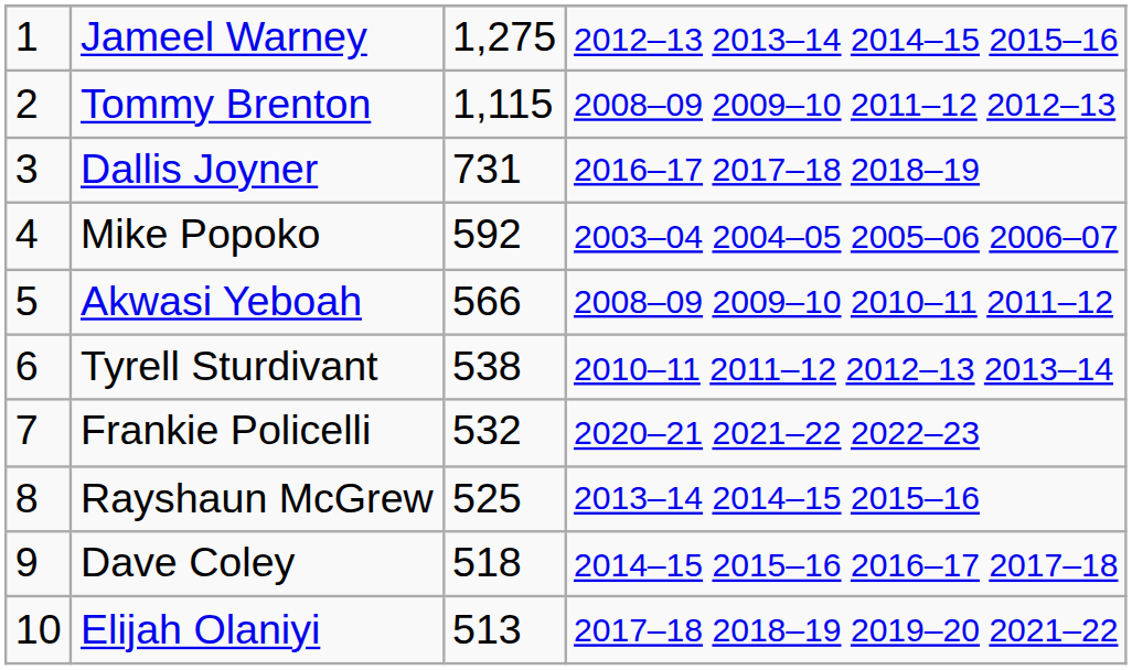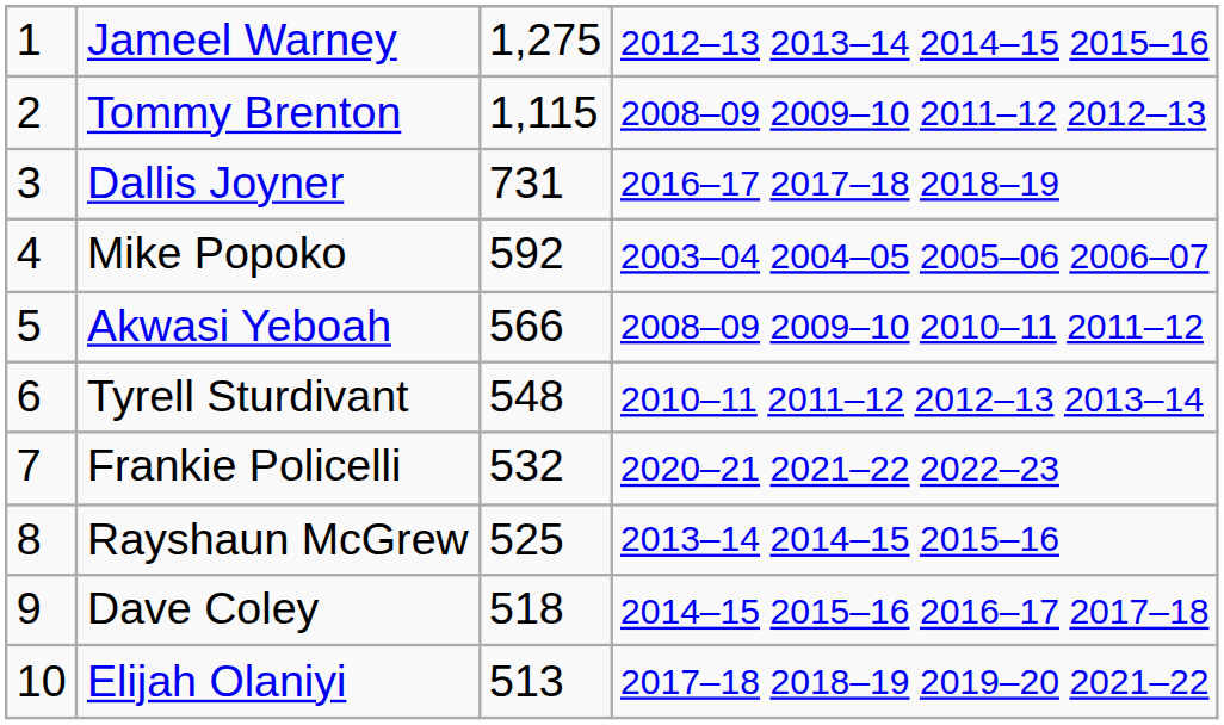 <table class="wikitable">
 <tr>
 </tr>
 <tr>
 <td>1</td>
 <td><a href='#'>Jameel Warney</a></td>
 <td>1,275</td>
 <td style="font-size:80%;"><a href='#'>2012–13</a> <a href='#'>2013–14</a> <a href='#'>2014–15</a> <a href='#'>2015–16</a></td>
 </tr>
 <tr>
 <td>2</td>
 <td><a href='#'>Tommy Brenton</a></td>
 <td>1,115</td>
 <td style="font-size:80%;"><a href='#'>2008–09</a> <a href='#'>2009–10</a> <a href='#'>2011–12</a> <a href='#'>2012–13</a></td>
 </tr>
 <tr>
 <td>3</td>
 <td><a href='#'>Dallis Joyner</a></td>
 <td>731</td>
 <td style="font-size:80%;"><a href='#'>2016–17</a> <a href='#'>2017–18</a> <a href='#'>2018–19</a></td>
 </tr>
 <tr>
 <td>4</td>
 <td>Mike Popoko</td>
 <td>592</td>
 <td style="font-size:80%;"><a href='#'>2003–04</a> <a href='#'>2004–05</a> <a href='#'>2005–06</a> <a href='#'>2006–07</a></td>
 </tr>
 <tr>
 <td>5</td>
 <td><a href='#'>Akwasi Yeboah</a></td>
 <td>566</td>
 <td style="font-size:80%;"><a href='#'>2008–09</a> <a href='#'>2009–10</a> <a href='#'>2010–11</a> <a href='#'>2011–12</a></td>
 </tr>
 <tr>
 <td>6</td>
 <td>Tyrell Sturdivant</td>
-<td>538</td>
+<td>548</td>
 <td style="font-size:80%;"><a href='#'>2010–11</a> <a href='#'>2011–12</a> <a href='#'>2012–13</a> <a href='#'>2013–14</a></td>
 </tr>
 <tr>
 <td>7</td>
 <td>Frankie Policelli</td>
 <td>532</td>
 <td style="font-size:80%;"><a href='#'>2020–21</a> <a href='#'>2021–22</a> <a href='#'>2022–23</a></td>
 </tr>
 <tr>
 <td>8</td>
 <td>Rayshaun McGrew</td>
 <td>525</td>
 <td style="font-size:80%;"><a href='#'>2013–14</a> <a href='#'>2014–15</a> <a href='#'>2015–16</a></td>
 </tr>
 <tr>
 <td>9</td>
 <td>Dave Coley</td>
 <td>518</td>
 <td style="font-size:80%;"><a href='#'>2014–15</a> <a href='#'>2015–16</a> <a href='#'>2016–17</a> <a href='#'>2017–18</a></td>
 </tr>
 <tr>
 <td>10</td>
 <td><a href='#'>Elijah Olaniyi</a></td>
 <td>513</td>
 <td style="font-size:80%;"><a href='#'>2017–18</a> <a href='#'>2018–19</a> <a href='#'>2019–20</a> <a href='#'>2021–22</a></td>
 </tr>
 </table>
